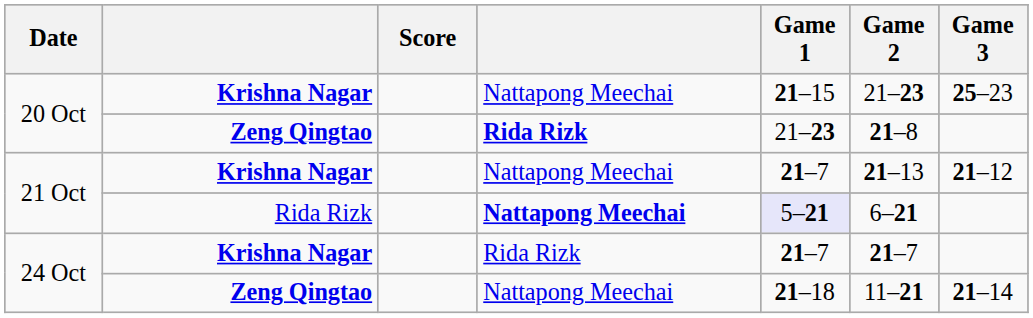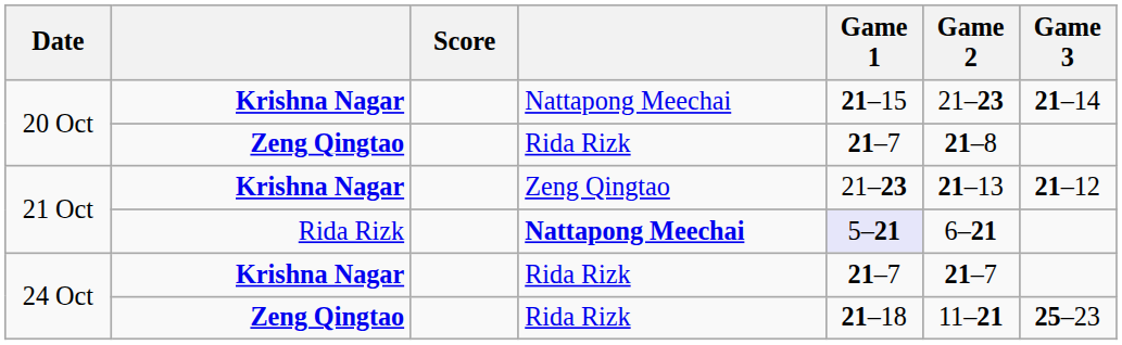 <table class="wikitable" style="text-align:center; font-size:90% ">
 <tr>
 <th width="60">Date</th>
 <th align="right" width="200"></th>
 <th width="60">Score</th>
 <th align="left" width="200"></th>
 <th width="50">Game 1</th>
 <th width="50">Game 2</th>
 <th width="50">Game 3</th>
 </tr>
 <tr>
 <td rowspan="2">20 Oct</td>
 <td align="right"><strong><a href='#'>Krishna Nagar</a> </strong></td>
 <td align="center"></td>
 <td align="left"> <a href='#'>Nattapong Meechai</a></td>
 <td><strong>21</strong>–15</td>
 <td>21–<strong>23</strong></td>
-<td><strong>25</strong>–23</td>
+<td><strong>21</strong>–14</td>
 </tr>
 <tr>
 <td align="right"><strong><a href='#'>Zeng Qingtao</a> </strong></td>
 <td align="center"></td>
-<td align="left"><strong> <a href='#'>Rida Rizk</a></strong></td>
-<td>21–<strong>23</strong></td>
+<td align="left"> <a href='#'>Rida Rizk</a></td>
+<td><strong>21</strong>–7</td>
 <td><strong>21</strong>–8</td>
 <td></td>
 </tr>
 <tr>
 <td rowspan="2">21 Oct</td>
 <td align="right"><strong><a href='#'>Krishna Nagar</a> </strong></td>
 <td align="center"></td>
-<td align="left"> <a href='#'>Nattapong Meechai</a></td>
-<td><strong>21</strong>–7</td>
+<td align="left"> <a href='#'>Zeng Qingtao</a></td>
+<td>21–<strong>23</strong></td>
 <td><strong>21</strong>–13</td>
 <td><strong>21</strong>–12</td>
 </tr>
 <tr>
 <td align="right"><a href='#'>Rida Rizk</a> </td>
 <td align="center"></td>
 <td align="left"><strong> <a href='#'>Nattapong Meechai</a></strong></td>
 <td style="background: lavender;">5–<strong>21</strong></td>
 <td>6–<strong>21</strong></td>
 <td></td>
 </tr>
 <tr>
 <td rowspan="2">24 Oct</td>
 <td align="right"><strong><a href='#'>Krishna Nagar</a> </strong></td>
 <td align="center"></td>
 <td align="left"> <a href='#'>Rida Rizk</a></td>
 <td><strong>21</strong>–7</td>
 <td><strong>21</strong>–7</td>
 <td></td>
 </tr>
 <tr>
 <td align="right"><strong><a href='#'>Zeng Qingtao</a> </strong></td>
 <td align="center"></td>
-<td align="left"> <a href='#'>Nattapong Meechai</a></td>
+<td align="left"> <a href='#'>Rida Rizk</a></td>
 <td><strong>21</strong>–18</td>
 <td>11–<strong>21</strong></td>
-<td><strong>21</strong>–14</td>
+<td><strong>25</strong>–23</td>
 </tr>
 </table>
